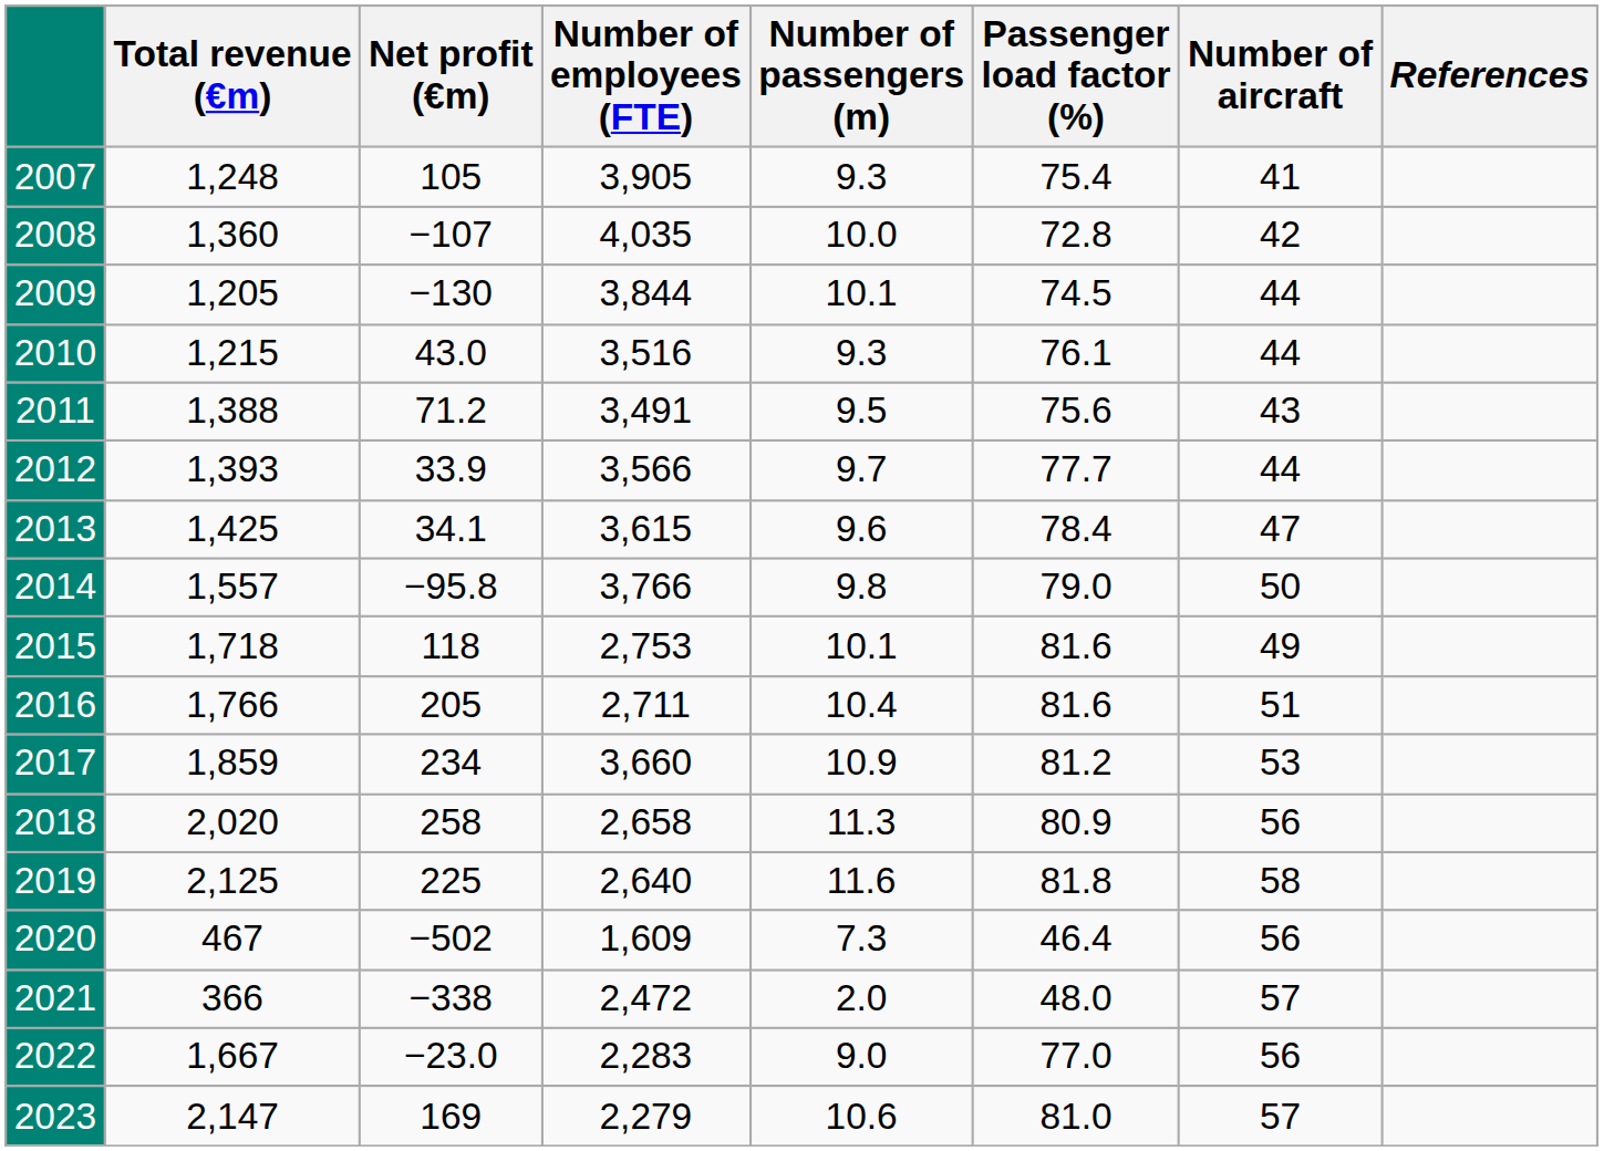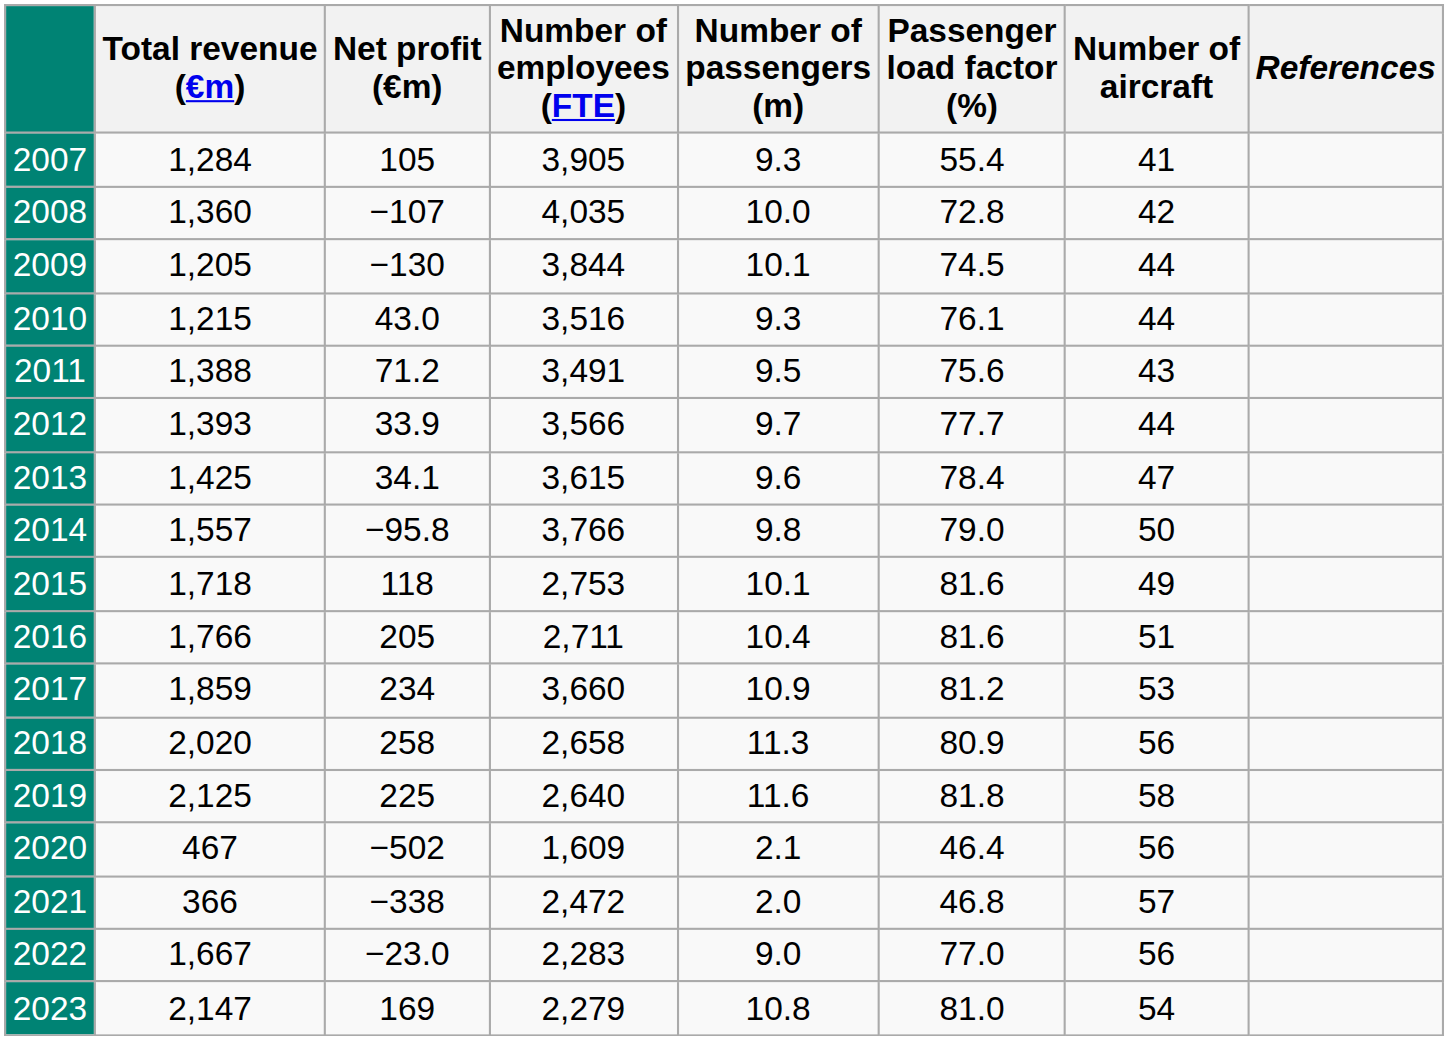 <table class="wikitable" style="text-align:center;">
 <tr>
 <td style="background: #008374;"></td>
 <th>Total revenue<br>(<a href='#'>€m</a>)</th>
 <th>Net profit<br>(€m)</th>
 <th>Number of<br>employees<br>(<a href='#'>FTE</a>)</th>
 <th>Number of<br>passengers<br>(m)</th>
 <th>Passenger<br>load factor<br>(%)</th>
 <th>Number of<br>aircraft</th>
 <th><em>References</em></th>
 </tr>
 <tr>
 <td style="background: #008374;color:white">2007</td>
-<td>1,248</td>
+<td>1,284</td>
 <td>105</td>
 <td>3,905</td>
 <td>9.3</td>
-<td>75.4</td>
+<td>55.4</td>
 <td>41</td>
 <td></td>
 </tr>
 <tr>
 <td style="background: #008374;color:white">2008</td>
 <td>1,360</td>
 <td><span>−107</span></td>
 <td>4,035</td>
 <td>10.0</td>
 <td>72.8</td>
 <td>42</td>
 <td></td>
 </tr>
 <tr>
 <td style="background: #008374;color:white">2009</td>
 <td>1,205</td>
 <td><span>−130</span></td>
 <td>3,844</td>
 <td>10.1</td>
 <td>74.5</td>
 <td>44</td>
 <td></td>
 </tr>
 <tr>
 <td style="background: #008374;color:white">2010</td>
 <td>1,215</td>
 <td>43.0</td>
 <td>3,516</td>
 <td>9.3</td>
 <td>76.1</td>
 <td>44</td>
 <td></td>
 </tr>
 <tr>
 <td style="background: #008374;color:white">2011</td>
 <td>1,388</td>
 <td>71.2</td>
 <td>3,491</td>
 <td>9.5</td>
 <td>75.6</td>
 <td>43</td>
 <td></td>
 </tr>
 <tr>
 <td style="background: #008374;color:white">2012</td>
 <td>1,393</td>
 <td>33.9</td>
 <td>3,566</td>
 <td>9.7</td>
 <td>77.7</td>
 <td>44</td>
 <td></td>
 </tr>
 <tr>
 <td style="background: #008374;color:white">2013</td>
 <td>1,425</td>
 <td>34.1</td>
 <td>3,615</td>
 <td>9.6</td>
 <td>78.4</td>
 <td>47</td>
 <td></td>
 </tr>
 <tr>
 <td style="background: #008374;color:white">2014</td>
 <td>1,557</td>
 <td><span>−95.8</span></td>
 <td>3,766</td>
 <td>9.8</td>
 <td>79.0</td>
 <td>50</td>
 <td></td>
 </tr>
 <tr>
 <td style="background: #008374;color:white">2015</td>
 <td>1,718</td>
 <td>118</td>
 <td>2,753</td>
 <td>10.1</td>
 <td>81.6</td>
 <td>49</td>
 <td></td>
 </tr>
 <tr>
 <td style="background: #008374;color:white">2016</td>
 <td>1,766</td>
 <td>205</td>
 <td>2,711</td>
 <td>10.4</td>
 <td>81.6</td>
 <td>51</td>
 <td></td>
 </tr>
 <tr>
 <td style="background: #008374;color:white">2017</td>
 <td>1,859</td>
 <td>234</td>
 <td>3,660</td>
 <td>10.9</td>
 <td>81.2</td>
 <td>53</td>
 <td></td>
 </tr>
 <tr>
 <td style="background: #008374;color:white">2018</td>
 <td>2,020</td>
 <td>258</td>
 <td>2,658</td>
 <td>11.3</td>
 <td>80.9</td>
 <td>56</td>
 <td></td>
 </tr>
 <tr>
 <td style="background: #008374;color:white">2019</td>
 <td>2,125</td>
 <td>225</td>
 <td>2,640</td>
 <td>11.6</td>
 <td>81.8</td>
 <td>58</td>
 <td></td>
 </tr>
 <tr>
 <td style="background: #008374;color:white">2020</td>
 <td>467</td>
 <td><span>−502</span></td>
 <td>1,609</td>
-<td>7.3</td>
+<td>2.1</td>
 <td>46.4</td>
 <td>56</td>
 <td></td>
 </tr>
 <tr>
 <td style="background: #008374;color:white">2021</td>
 <td>366</td>
 <td><span>−338</span></td>
 <td>2,472</td>
 <td>2.0</td>
-<td>48.0</td>
+<td>46.8</td>
 <td>57</td>
 <td></td>
 </tr>
 <tr>
 <td style="background: #008374;color:white">2022</td>
 <td>1,667</td>
 <td><span>−23.0</span></td>
 <td>2,283</td>
 <td>9.0</td>
 <td>77.0</td>
 <td>56</td>
 <td></td>
 </tr>
 <tr>
 <td style="background: #008374;color:white">2023</td>
 <td>2,147</td>
 <td>169</td>
 <td>2,279</td>
-<td>10.6</td>
+<td>10.8</td>
 <td>81.0</td>
-<td>57</td>
+<td>54</td>
 <td></td>
 </tr>
 </table>
